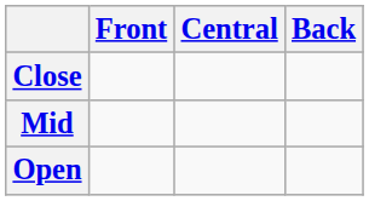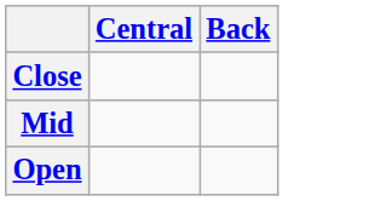 <table class="wikitable" style="text-align:center">
 <tr>
 <th></th>
-<th><a href='#'>Front</a></th>
 <th><a href='#'>Central</a></th>
 <th><a href='#'>Back</a></th>
 </tr>
 <tr>
 <th><a href='#'>Close</a></th>
 <td>  </td>
 <td>  </td>
-<td>  </td>
 </tr>
 <tr>
 <th><a href='#'>Mid</a></th>
 <td>  </td>
 <td>  </td>
-<td>  </td>
 </tr>
 <tr>
 <th><a href='#'>Open</a></th>
-<td></td>
 <td>  </td>
 <td></td>
 </tr>
 </table>
